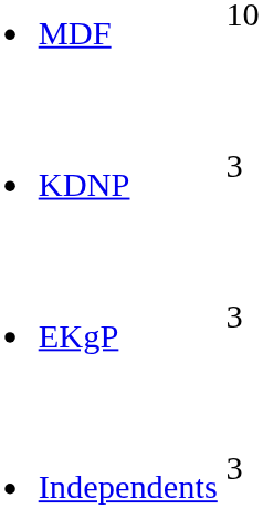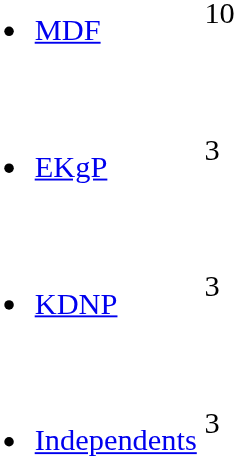 <table>
 <tr>
 <td><br><ul><li><a href='#'>MDF</a></li></ul></td>
 <td><div>10</div></td>
 </tr>
 <tr>
-<td><br><ul><li><a href='#'>KDNP</a></li></ul></td>
+<td><br><ul><li><a href='#'>EKgP</a></li></ul></td>
 <td><div>3</div></td>
 </tr>
 <tr>
-<td><br><ul><li><a href='#'>EKgP</a></li></ul></td>
+<td><br><ul><li><a href='#'>KDNP</a></li></ul></td>
 <td><div>3</div></td>
 </tr>
 <tr>
 <td><br><ul><li><a href='#'>Independents</a></li></ul></td>
 <td><div>3</div></td>
 </tr>
 </table>
